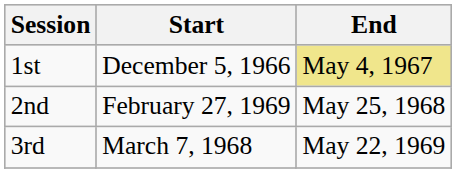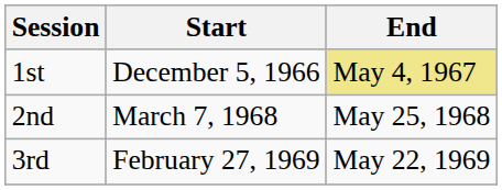 <table class="wikitable">
 <tr>
 <th>Session</th>
 <th>Start</th>
 <th>End</th>
 </tr>
 <tr>
 <td>1st</td>
 <td>December 5, 1966</td>
 <td style="background: khaki;">May 4, 1967</td>
 </tr>
 <tr>
 <td>2nd</td>
-<td>February 27, 1969</td>
+<td>March 7, 1968</td>
 <td>May 25, 1968</td>
 </tr>
 <tr>
 <td>3rd</td>
-<td>March 7, 1968</td>
+<td>February 27, 1969</td>
 <td>May 22, 1969</td>
 </tr>
 </table>
